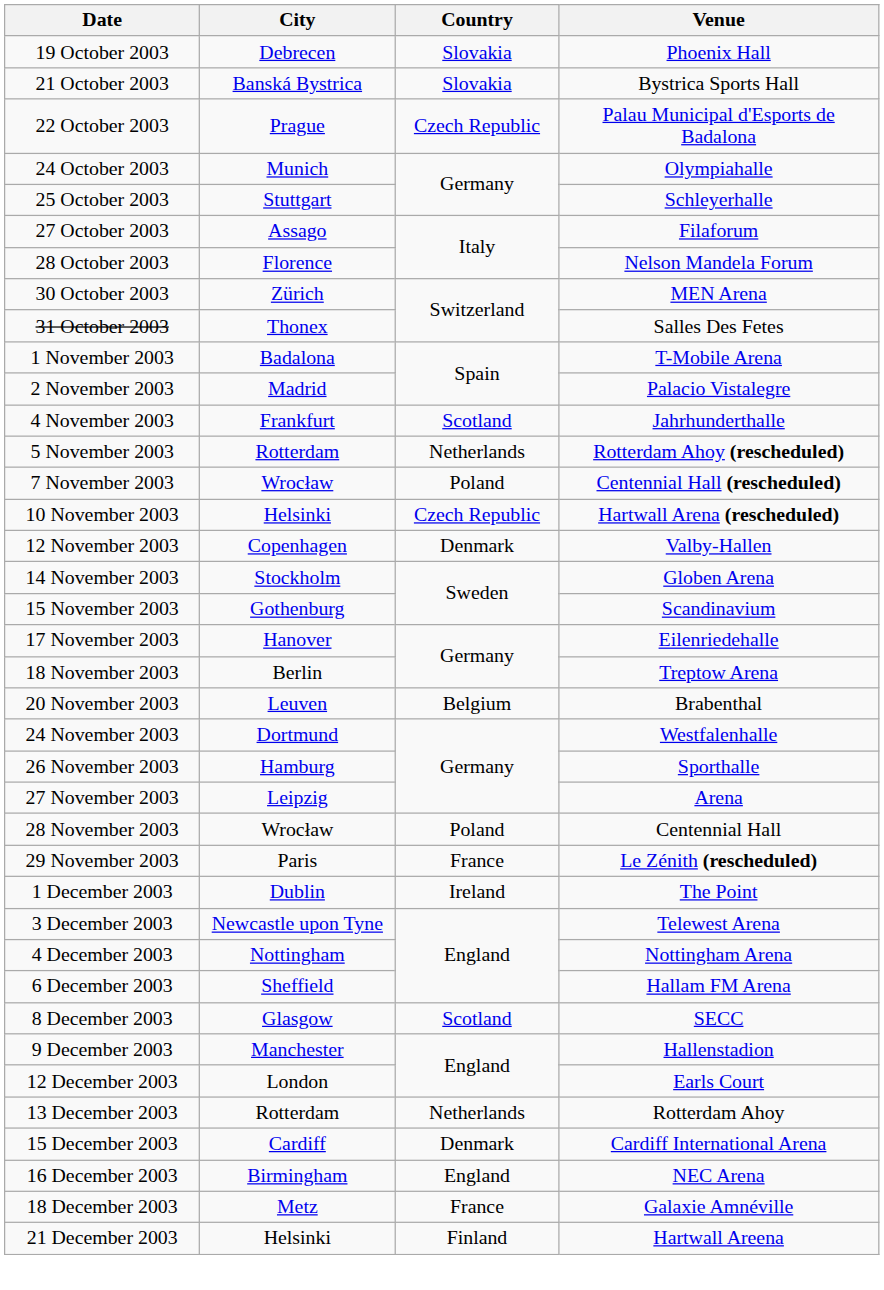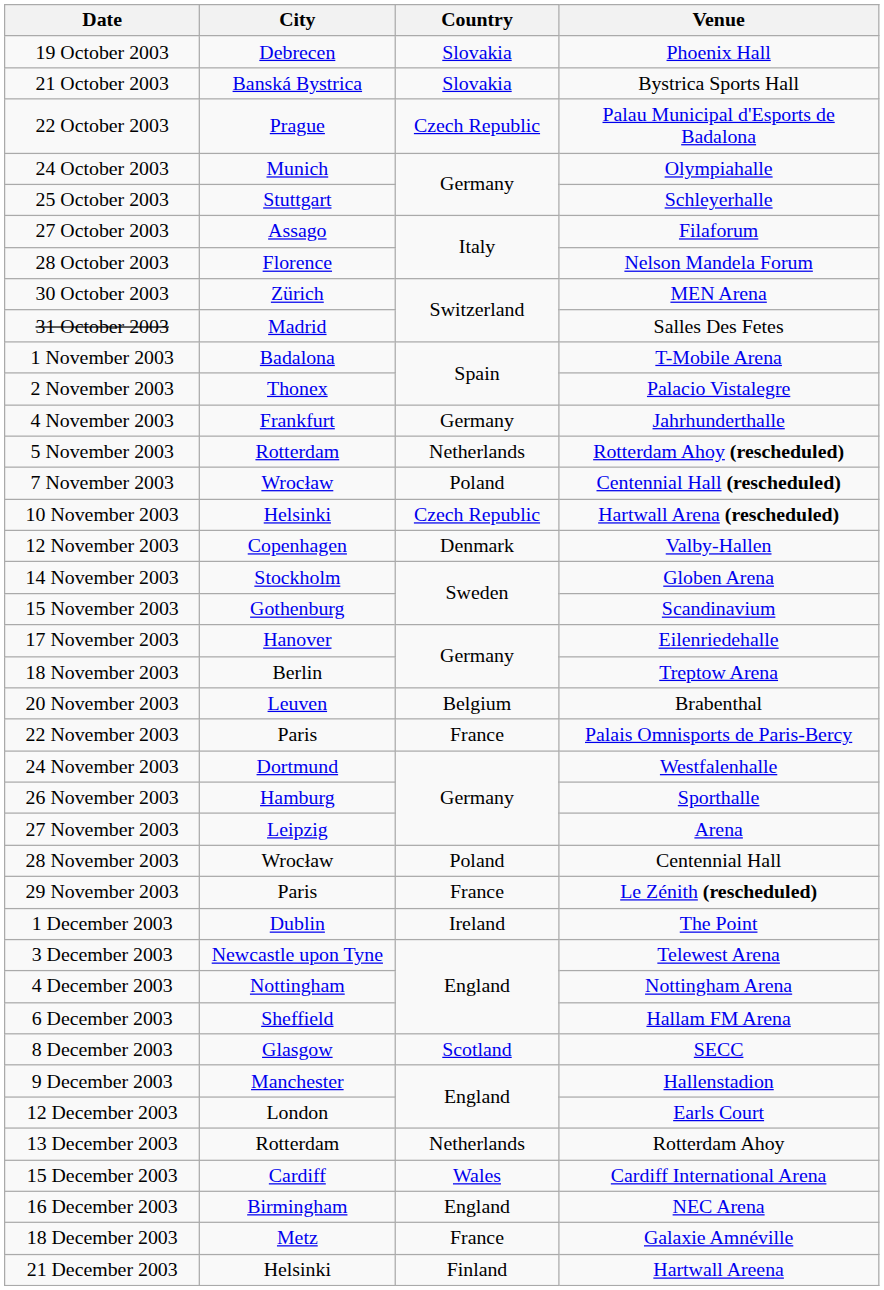 <table class="wikitable" style="text-align:center;">
 <tr>
 <th width="150">Date</th>
 <th width="150">City</th>
 <th width="125">Country</th>
 <th width="250">Venue</th>
 </tr>
 <tr>
 <td>19 October 2003</td>
 <td><a href='#'>Debrecen</a></td>
 <td><a href='#'>Slovakia</a></td>
 <td><a href='#'>Phoenix Hall</a></td>
 </tr>
 <tr>
 <td>21 October 2003</td>
 <td><a href='#'>Banská Bystrica</a></td>
 <td><a href='#'>Slovakia</a></td>
 <td>Bystrica Sports Hall</td>
 </tr>
 <tr>
 <td>22 October 2003</td>
 <td><a href='#'>Prague</a></td>
 <td><a href='#'>Czech Republic</a></td>
 <td><a href='#'>Palau Municipal d'Esports de Badalona</a></td>
 </tr>
 <tr>
 <td>24 October 2003</td>
 <td><a href='#'>Munich</a></td>
 <td rowspan="2">Germany</td>
 <td><a href='#'>Olympiahalle</a></td>
 </tr>
 <tr>
 <td>25 October 2003</td>
 <td><a href='#'>Stuttgart</a></td>
 <td><a href='#'>Schleyerhalle</a></td>
 </tr>
 <tr>
 <td>27 October 2003</td>
 <td><a href='#'>Assago</a></td>
 <td rowspan="2">Italy</td>
 <td><a href='#'>Filaforum</a></td>
 </tr>
 <tr>
 <td>28 October 2003</td>
 <td><a href='#'>Florence</a></td>
 <td><a href='#'>Nelson Mandela Forum</a></td>
 </tr>
 <tr>
 <td>30 October 2003</td>
 <td><a href='#'>Zürich</a></td>
 <td rowspan="2">Switzerland</td>
 <td><a href='#'>MEN Arena</a></td>
 </tr>
 <tr>
 <td><s>31 October 2003</s></td>
-<td><a href='#'>Thonex</a></td>
+<td><a href='#'>Madrid</a></td>
 <td>Salles Des Fetes</td>
 </tr>
 <tr>
 <td>1 November 2003</td>
 <td><a href='#'>Badalona</a></td>
 <td rowspan="2">Spain</td>
 <td><a href='#'>T-Mobile Arena</a></td>
 </tr>
 <tr>
 <td>2 November 2003</td>
-<td><a href='#'>Madrid</a></td>
+<td><a href='#'>Thonex</a></td>
 <td><a href='#'>Palacio Vistalegre</a></td>
 </tr>
 <tr>
 <td>4 November 2003</td>
 <td><a href='#'>Frankfurt</a></td>
-<td><a href='#'>Scotland</a></td>
+<td>Germany</td>
 <td><a href='#'>Jahrhunderthalle</a></td>
 </tr>
 <tr>
 <td>5 November 2003</td>
 <td><a href='#'>Rotterdam</a></td>
 <td>Netherlands</td>
 <td><a href='#'>Rotterdam Ahoy</a> <strong><span>(rescheduled)</span></strong></td>
 </tr>
 <tr>
 <td>7 November 2003</td>
 <td><a href='#'>Wrocław</a></td>
 <td>Poland</td>
 <td><a href='#'>Centennial Hall</a> <strong><span>(rescheduled)</span></strong></td>
 </tr>
 <tr>
 <td>10 November 2003</td>
 <td><a href='#'>Helsinki</a></td>
 <td><a href='#'>Czech Republic</a></td>
 <td><a href='#'>Hartwall Arena</a> <strong><span>(rescheduled)</span></strong></td>
 </tr>
 <tr>
 <td>12 November 2003</td>
 <td><a href='#'>Copenhagen</a></td>
 <td>Denmark</td>
 <td><a href='#'>Valby-Hallen</a></td>
 </tr>
 <tr>
 <td>14 November 2003</td>
 <td><a href='#'>Stockholm</a></td>
 <td rowspan="2">Sweden</td>
 <td><a href='#'>Globen Arena</a></td>
 </tr>
 <tr>
 <td>15 November 2003</td>
 <td><a href='#'>Gothenburg</a></td>
 <td><a href='#'>Scandinavium</a></td>
 </tr>
 <tr>
 <td>17 November 2003</td>
 <td><a href='#'>Hanover</a></td>
 <td rowspan="2">Germany</td>
 <td><a href='#'>Eilenriedehalle</a></td>
 </tr>
 <tr>
 <td>18 November 2003</td>
 <td>Berlin</td>
 <td><a href='#'>Treptow Arena</a></td>
 </tr>
 <tr>
 <td>20 November 2003</td>
 <td><a href='#'>Leuven</a></td>
 <td>Belgium</td>
 <td>Brabenthal</td>
+</tr>
+<tr>
+<td>22 November 2003</td>
+<td>Paris</td>
+<td>France</td>
+<td><a href='#'>Palais Omnisports de Paris-Bercy</a></td>
 </tr>
 <tr>
 <td>24 November 2003</td>
 <td><a href='#'>Dortmund</a></td>
 <td rowspan="3">Germany</td>
 <td><a href='#'>Westfalenhalle</a></td>
 </tr>
 <tr>
 <td>26 November 2003</td>
 <td><a href='#'>Hamburg</a></td>
 <td><a href='#'>Sporthalle</a></td>
 </tr>
 <tr>
 <td>27 November 2003</td>
 <td><a href='#'>Leipzig</a></td>
 <td><a href='#'>Arena</a></td>
 </tr>
 <tr>
 <td>28 November 2003</td>
 <td>Wrocław</td>
 <td>Poland</td>
 <td>Centennial Hall</td>
 </tr>
 <tr>
 <td>29 November 2003</td>
 <td>Paris</td>
 <td>France</td>
 <td><a href='#'>Le Zénith</a> <strong><span>(rescheduled)</span></strong></td>
 </tr>
 <tr>
 <td>1 December 2003</td>
 <td><a href='#'>Dublin</a></td>
 <td>Ireland</td>
 <td><a href='#'>The Point</a></td>
 </tr>
 <tr>
 <td>3 December 2003</td>
 <td><a href='#'>Newcastle upon Tyne</a></td>
 <td rowspan="3">England</td>
 <td><a href='#'>Telewest Arena</a></td>
 </tr>
 <tr>
 <td>4 December 2003</td>
 <td><a href='#'>Nottingham</a></td>
 <td><a href='#'>Nottingham Arena</a></td>
 </tr>
 <tr>
 <td>6 December 2003</td>
 <td><a href='#'>Sheffield</a></td>
 <td><a href='#'>Hallam FM Arena</a></td>
 </tr>
 <tr>
 <td>8 December 2003</td>
 <td><a href='#'>Glasgow</a></td>
 <td><a href='#'>Scotland</a></td>
 <td><a href='#'>SECC</a></td>
 </tr>
 <tr>
 <td>9 December 2003</td>
 <td><a href='#'>Manchester</a></td>
 <td rowspan="2">England</td>
 <td><a href='#'>Hallenstadion</a></td>
 </tr>
 <tr>
 <td>12 December 2003</td>
 <td>London</td>
 <td><a href='#'>Earls Court</a></td>
 </tr>
 <tr>
 <td>13 December 2003</td>
 <td>Rotterdam</td>
 <td>Netherlands</td>
 <td>Rotterdam Ahoy</td>
 </tr>
 <tr>
 <td>15 December 2003</td>
 <td><a href='#'>Cardiff</a></td>
-<td>Denmark</td>
+<td><a href='#'>Wales</a></td>
 <td><a href='#'>Cardiff International Arena</a></td>
 </tr>
 <tr>
 <td>16 December 2003</td>
 <td><a href='#'>Birmingham</a></td>
 <td>England</td>
 <td><a href='#'>NEC Arena</a></td>
 </tr>
 <tr>
 <td>18 December 2003</td>
 <td><a href='#'>Metz</a></td>
 <td>France</td>
 <td><a href='#'>Galaxie Amnéville</a></td>
 </tr>
 <tr>
 <td>21 December 2003</td>
 <td>Helsinki</td>
 <td>Finland</td>
 <td><a href='#'>Hartwall Areena</a></td>
 </tr>
 </table>
